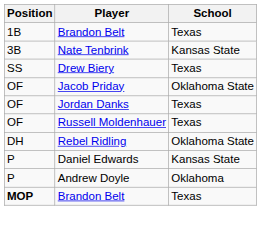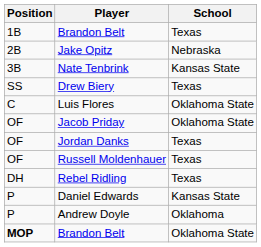 <table class="wikitable">
 <tr>
 <th>Position</th>
 <th>Player</th>
 <th>School</th>
 </tr>
 <tr>
 <td>1B</td>
 <td><a href='#'>Brandon Belt</a></td>
 <td>Texas</td>
 </tr>
 <tr>
+<td>2B</td>
+<td><a href='#'>Jake Opitz</a></td>
+<td>Nebraska</td>
+</tr>
+<tr>
 <td>3B</td>
 <td><a href='#'>Nate Tenbrink</a></td>
 <td>Kansas State</td>
 </tr>
 <tr>
 <td>SS</td>
 <td><a href='#'>Drew Biery</a></td>
 <td>Texas</td>
+</tr>
+<tr>
+<td>C</td>
+<td>Luis Flores</td>
+<td>Oklahoma State</td>
 </tr>
 <tr>
 <td>OF</td>
 <td><a href='#'>Jacob Priday</a></td>
 <td>Oklahoma State</td>
 </tr>
 <tr>
 <td>OF</td>
 <td><a href='#'>Jordan Danks</a></td>
 <td>Texas</td>
 </tr>
 <tr>
 <td>OF</td>
 <td><a href='#'>Russell Moldenhauer</a></td>
 <td>Texas</td>
 </tr>
 <tr>
 <td>DH</td>
 <td><a href='#'>Rebel Ridling</a></td>
-<td>Oklahoma State</td>
+<td>Texas</td>
 </tr>
 <tr>
 <td>P</td>
 <td>Daniel Edwards</td>
 <td>Kansas State</td>
 </tr>
 <tr>
 <td>P</td>
 <td>Andrew Doyle</td>
 <td>Oklahoma</td>
 </tr>
 <tr>
 <td><strong>MOP</strong></td>
 <td><a href='#'>Brandon Belt</a></td>
-<td>Texas</td>
+<td>Oklahoma State</td>
 </tr>
 </table>
